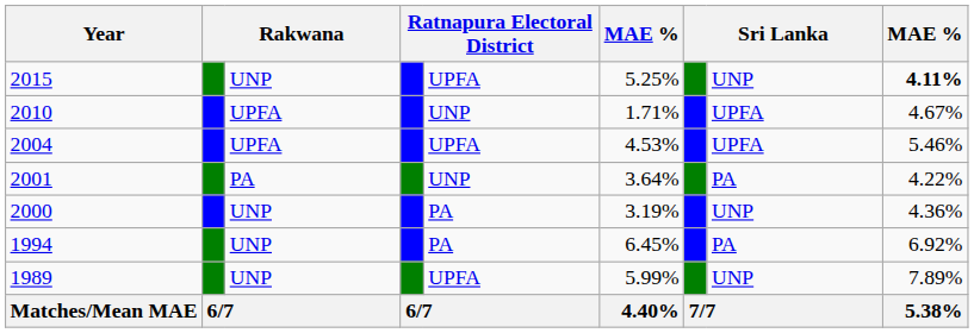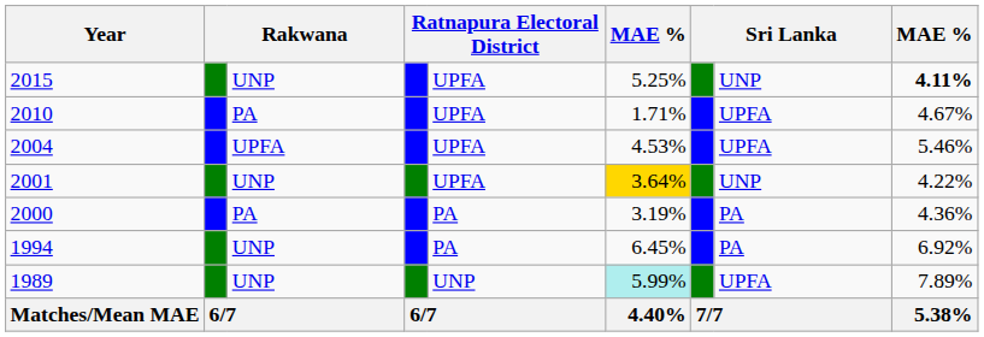 <table class="wikitable">
 <tr>
 <th>Year</th>
 <th colspan="2" width="144px">Rakwana</th>
 <th colspan="2" width="144px"><a href='#'>Ratnapura Electoral District</a></th>
 <th><a href='#'>MAE</a> %</th>
 <th colspan="2" width="144px">Sri Lanka</th>
 <th>MAE %</th>
 </tr>
 <tr>
 <td><a href='#'>2015</a></td>
 <td style="background-color:green;" width="10px"></td>
 <td style="text-align:left;"><a href='#'>UNP</a></td>
 <td style="background-color:blue;" width="10px"></td>
 <td style="text-align:left;"><a href='#'>UPFA</a></td>
 <td style="text-align:right;">5.25%</td>
 <td style="background-color:green;" width="10px"></td>
 <td style="text-align:left;"><a href='#'>UNP</a></td>
 <td style="text-align:right;"><strong>4.11%</strong></td>
 </tr>
 <tr>
 <td><a href='#'>2010</a></td>
 <td style="background-color:blue;" width="10px"></td>
+<td style="text-align:left;"><a href='#'>PA</a></td>
+<td style="background-color:blue;" width="10px"></td>
 <td style="text-align:left;"><a href='#'>UPFA</a></td>
-<td style="background-color:blue;" width="10px"></td>
-<td style="text-align:left;"><a href='#'>UNP</a></td>
 <td style="text-align:right;">1.71%</td>
 <td style="background-color:blue;" width="10px"></td>
 <td style="text-align:left;"><a href='#'>UPFA</a></td>
 <td style="text-align:right;">4.67%</td>
 </tr>
 <tr>
 <td><a href='#'>2004</a></td>
 <td style="background-color:blue;" width="10px"></td>
 <td style="text-align:left;"><a href='#'>UPFA</a></td>
 <td style="background-color:blue;" width="10px"></td>
 <td style="text-align:left;"><a href='#'>UPFA</a></td>
 <td style="text-align:right;">4.53%</td>
 <td style="background-color:blue;" width="10px"></td>
 <td style="text-align:left;"><a href='#'>UPFA</a></td>
 <td style="text-align:right;">5.46%</td>
 </tr>
 <tr>
 <td><a href='#'>2001</a></td>
 <td style="background-color:green;" width="10px"></td>
-<td style="text-align:left;"><a href='#'>PA</a></td>
+<td style="text-align:left;"><a href='#'>UNP</a></td>
+<td style="background-color:green;" width="10px"></td>
+<td style="text-align:left;"><a href='#'>UPFA</a></td>
+<td style="background: gold; text-align:right;">3.64%</td>
 <td style="background-color:green;" width="10px"></td>
 <td style="text-align:left;"><a href='#'>UNP</a></td>
-<td style="text-align:right;">3.64%</td>
-<td style="background-color:green;" width="10px"></td>
-<td style="text-align:left;"><a href='#'>PA</a></td>
 <td style="text-align:right;">4.22%</td>
 </tr>
 <tr>
 <td><a href='#'>2000</a></td>
 <td style="background-color:blue;" width="10px"></td>
-<td style="text-align:left;"><a href='#'>UNP</a></td>
+<td style="text-align:left;"><a href='#'>PA</a></td>
 <td style="background-color:blue;" width="10px"></td>
 <td style="text-align:left;"><a href='#'>PA</a></td>
 <td style="text-align:right;">3.19%</td>
 <td style="background-color:blue;" width="10px"></td>
-<td style="text-align:left;"><a href='#'>UNP</a></td>
+<td style="text-align:left;"><a href='#'>PA</a></td>
 <td style="text-align:right;">4.36%</td>
 </tr>
 <tr>
 <td><a href='#'>1994</a></td>
 <td style="background-color:green;" width="10px"></td>
 <td style="text-align:left;"><a href='#'>UNP</a></td>
 <td style="background-color:blue;" width="10px"></td>
 <td style="text-align:left;"><a href='#'>PA</a></td>
 <td style="text-align:right;">6.45%</td>
 <td style="background-color:blue;" width="10px"></td>
 <td style="text-align:left;"><a href='#'>PA</a></td>
 <td style="text-align:right;">6.92%</td>
 </tr>
 <tr>
 <td><a href='#'>1989</a></td>
 <td style="background-color:green;" width="10px"></td>
 <td style="text-align:left;"><a href='#'>UNP</a></td>
 <td style="background-color:green;" width="10px"></td>
+<td style="text-align:left;"><a href='#'>UNP</a></td>
+<td style="background: paleturquoise; text-align:right;">5.99%</td>
+<td style="background-color:green;" width="10px"></td>
 <td style="text-align:left;"><a href='#'>UPFA</a></td>
-<td style="text-align:right;">5.99%</td>
-<td style="background-color:green;" width="10px"></td>
-<td style="text-align:left;"><a href='#'>UNP</a></td>
 <td style="text-align:right;">7.89%</td>
 </tr>
 <tr>
 <th>Matches/Mean MAE</th>
 <th style="text-align:left;"colspan="2" width="144px">6/7</th>
 <th style="text-align:left;"colspan="2" width="144px">6/7</th>
 <th style="text-align:right;">4.40%</th>
 <th style="text-align:left;"colspan="2" width="144px">7/7</th>
 <th style="text-align:right;">5.38%</th>
 </tr>
 </table>
